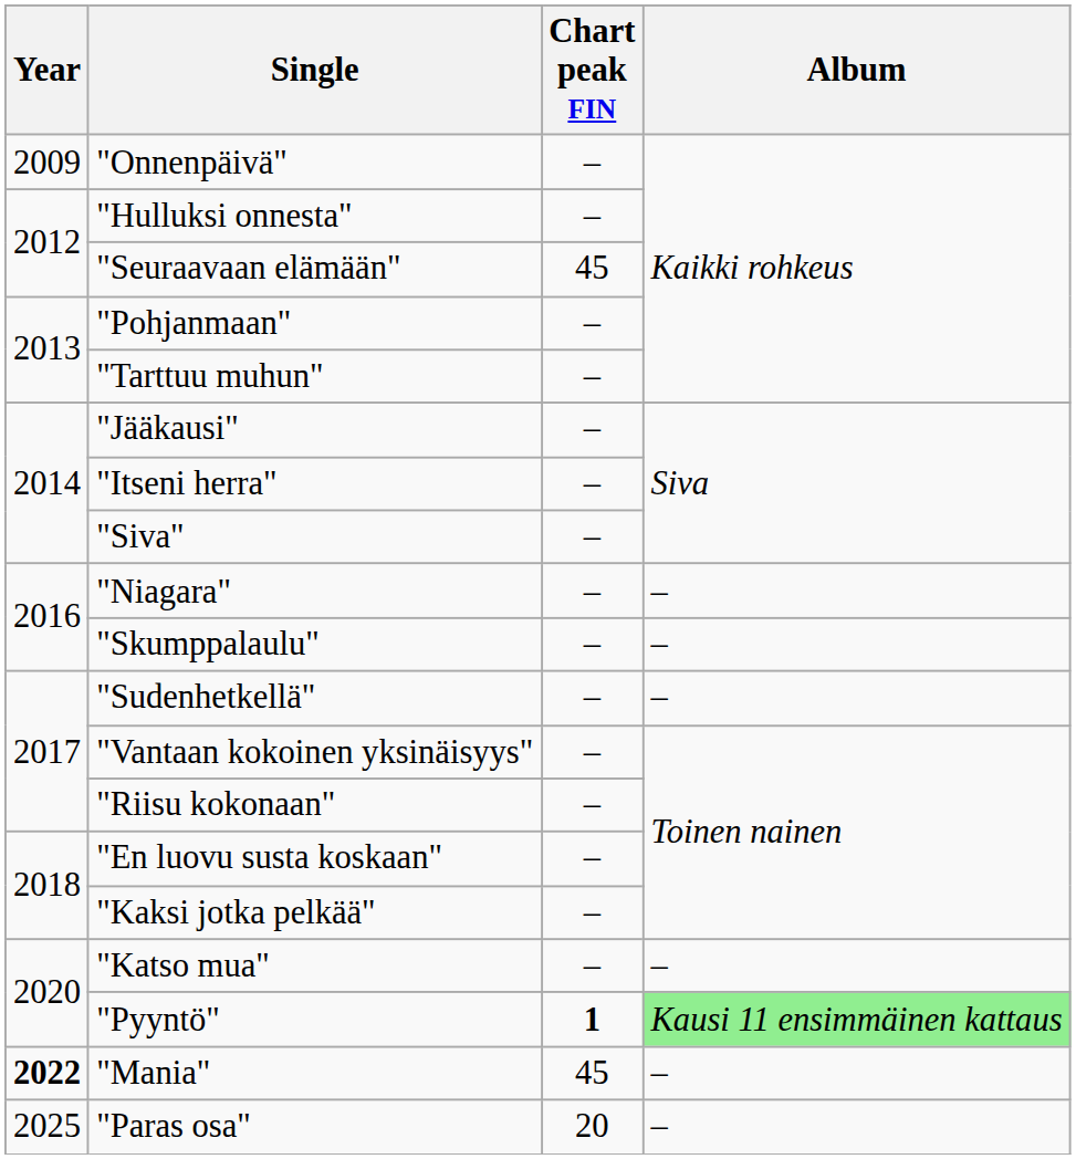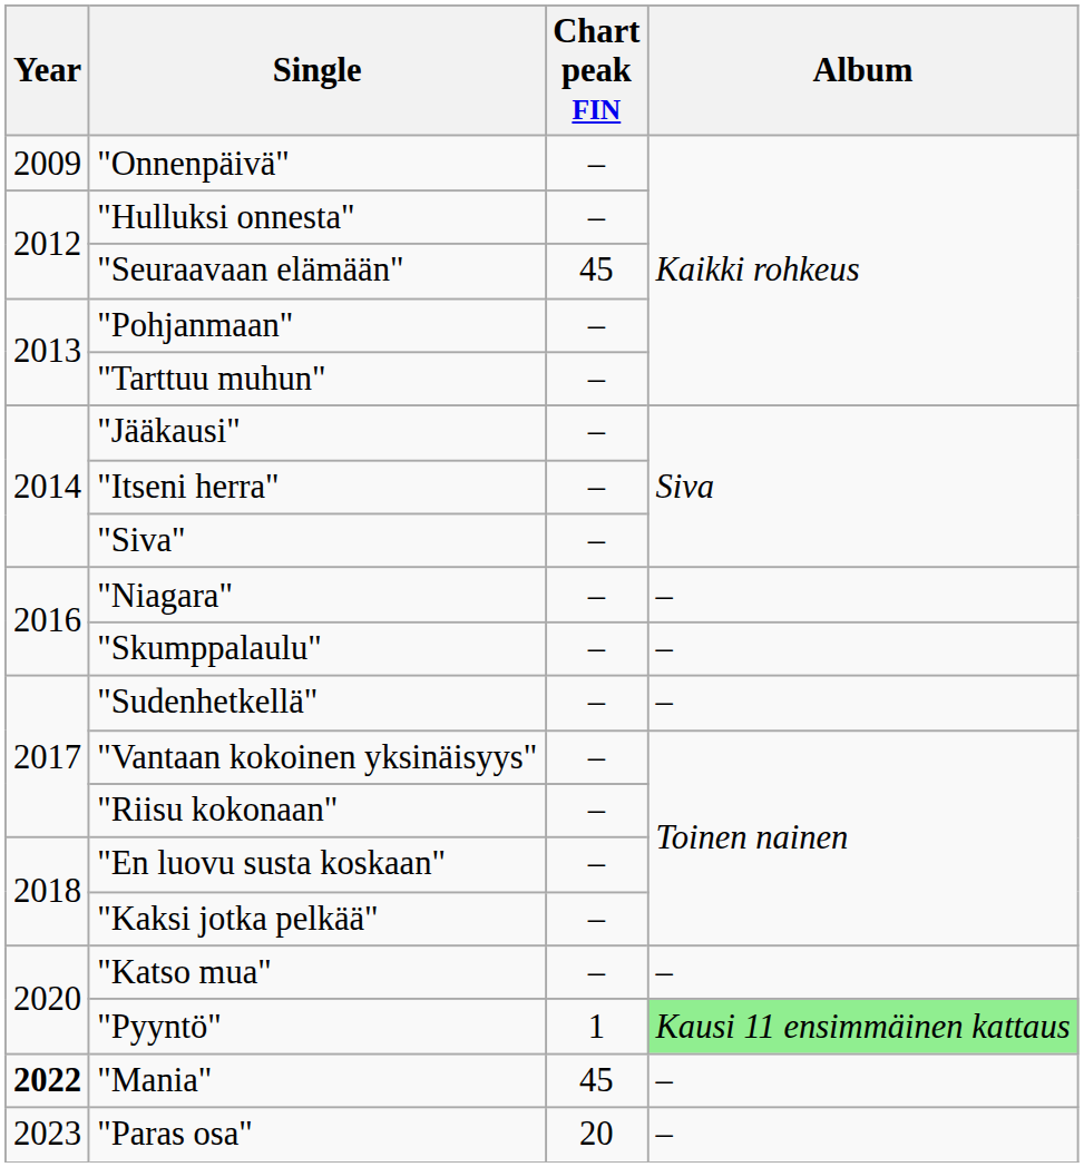 <table class="wikitable">
 <tr>
 <th>Year</th>
 <th>Single</th>
 <th>Chart <br>peak<br><small><a href='#'>FIN</a><br></small></th>
 <th>Album</th>
 </tr>
 <tr>
 <td>2009</td>
 <td>"Onnenpäivä"</td>
 <td style="text-align:center;">–</td>
 <td rowspan="5"><em>Kaikki rohkeus</em></td>
 </tr>
 <tr>
 <td rowspan="2">2012</td>
 <td>"Hulluksi onnesta"</td>
 <td style="text-align:center;">–</td>
 </tr>
 <tr>
 <td>"Seuraavaan elämään"</td>
 <td style="text-align:center;">45<br></td>
 </tr>
 <tr>
 <td rowspan="2">2013</td>
 <td>"Pohjanmaan"</td>
 <td style="text-align:center;">–</td>
 </tr>
 <tr>
 <td>"Tarttuu muhun"</td>
 <td style="text-align:center;">–</td>
 </tr>
 <tr>
 <td rowspan="3">2014</td>
 <td>"Jääkausi"</td>
 <td style="text-align:center;">–</td>
 <td rowspan="3"><em>Siva</em></td>
 </tr>
 <tr>
 <td>"Itseni herra"</td>
 <td style="text-align:center;">–</td>
 </tr>
 <tr>
 <td>"Siva"</td>
 <td style="text-align:center;">–</td>
 </tr>
 <tr>
 <td rowspan="2">2016</td>
 <td>"Niagara"</td>
 <td style="text-align:center;">–</td>
 <td>–</td>
 </tr>
 <tr>
 <td>"Skumppalaulu"</td>
 <td style="text-align:center;">–</td>
 <td>–</td>
 </tr>
 <tr>
 <td rowspan="3">2017</td>
 <td>"Sudenhetkellä"</td>
 <td style="text-align:center;">–</td>
 <td>–</td>
 </tr>
 <tr>
 <td>"Vantaan kokoinen yksinäisyys"</td>
 <td style="text-align:center;">–</td>
 <td rowspan="4"><em>Toinen nainen</em></td>
 </tr>
 <tr>
 <td>"Riisu kokonaan"</td>
 <td style="text-align:center;">–</td>
 </tr>
 <tr>
 <td rowspan="2">2018</td>
 <td>"En luovu susta koskaan"</td>
 <td style="text-align:center;">–</td>
 </tr>
 <tr>
 <td>"Kaksi jotka pelkää"</td>
 <td style="text-align:center;">–</td>
 </tr>
 <tr>
 <td rowspan="2">2020</td>
 <td>"Katso mua"</td>
 <td style="text-align:center;">–</td>
 <td>–</td>
 </tr>
 <tr>
 <td>"Pyyntö"</td>
-<td style="text-align:center;"><strong>1<br></strong></td>
+<td style="text-align:center;">1<br></td>
 <td style="background: lightgreen;"><em>Kausi 11 ensimmäinen kattaus</em></td>
 </tr>
 <tr>
 <td><strong>2022</strong></td>
 <td>"Mania"</td>
 <td style="text-align:center;">45<br></td>
 <td>–</td>
 </tr>
 <tr>
-<td>2025</td>
+<td>2023</td>
 <td>"Paras osa"</td>
 <td style="text-align:center;">20</td>
 <td>–</td>
 </tr>
 </table>
